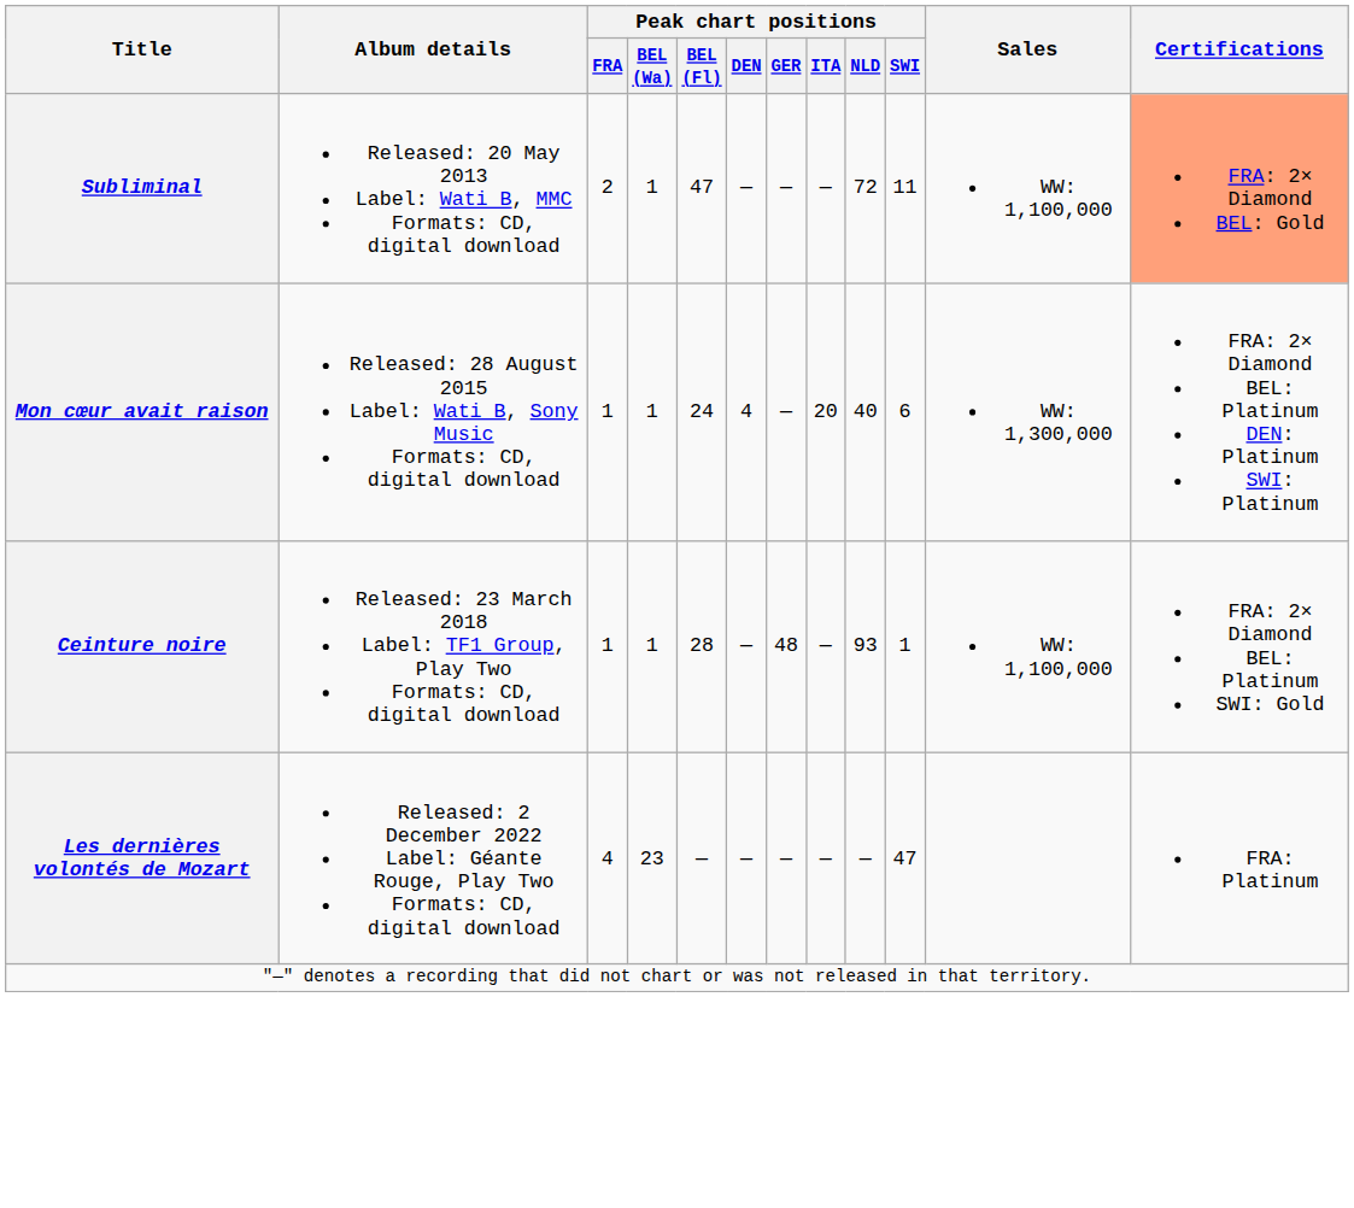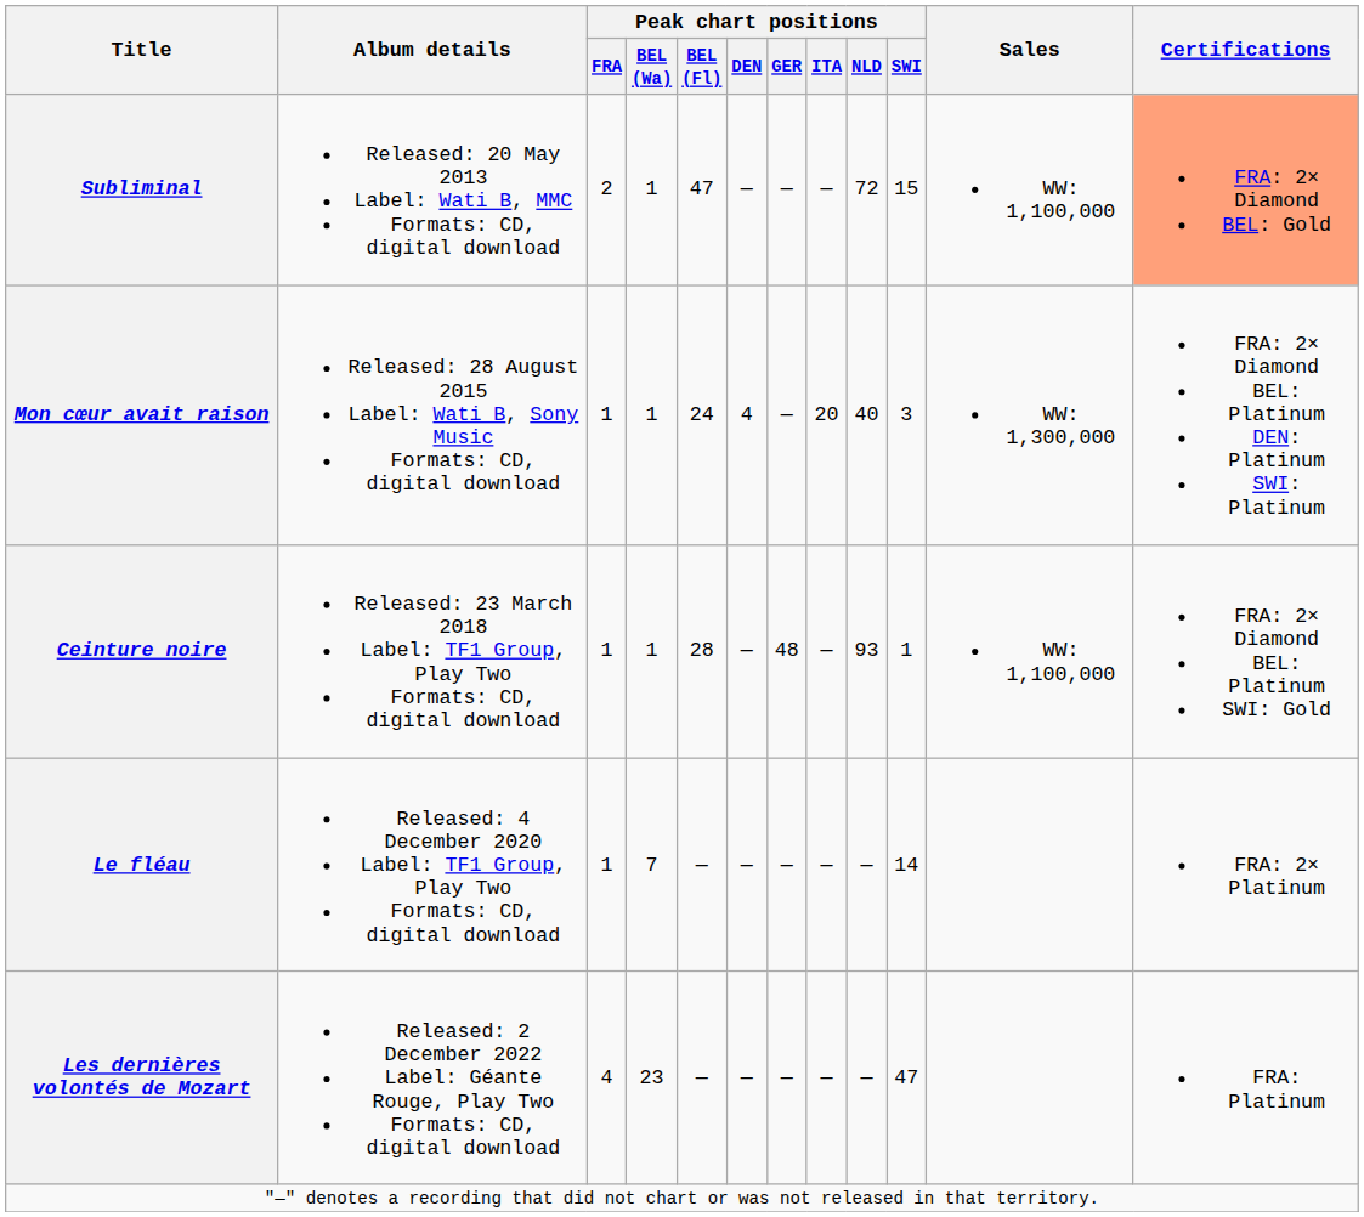 <table class="wikitable plainrowheaders" style="text-align:center;">
 <tr>
 <th scope="col" rowspan="2">Title</th>
 <th scope="col" rowspan="2">Album details</th>
 <th scope="col" colspan="8">Peak chart positions</th>
 <th scope="col" rowspan="2">Sales</th>
 <th scope="col" rowspan="2"><a href='#'>Certifications</a></th>
 </tr>
 <tr>
 <th scope="col"><small><a href='#'>FRA</a></small><br></th>
 <th scope="col"><small><a href='#'>BEL<br>(Wa)</a></small><br></th>
 <th scope="col"><small><a href='#'>BEL<br>(Fl)</a></small><br></th>
 <th scope="col"><small><a href='#'>DEN</a></small><br></th>
 <th scope="col"><small><a href='#'>GER</a><br></small></th>
 <th scope="col"><small><a href='#'>ITA</a></small><br></th>
 <th scope="col"><small><a href='#'>NLD</a></small><br></th>
 <th scope="col"><small><a href='#'>SWI</a></small><br></th>
 </tr>
 <tr>
 <th scope="row"><em><a href='#'>Subliminal</a></em></th>
 <td><br><ul><li>Released: 20 May 2013</li><li>Label: <a href='#'>Wati B</a>, <a href='#'>MMC</a> </li><li>Formats: CD, digital download</li></ul></td>
 <td>2</td>
 <td>1</td>
 <td>47</td>
 <td>—</td>
 <td>—</td>
 <td>—</td>
 <td>72</td>
-<td>11</td>
+<td>15</td>
 <td><br><ul><li>WW: 1,100,000</li></ul></td>
 <td style="background: lightsalmon;"><br><ul><li><a href='#'>FRA</a>: 2× Diamond</li><li><a href='#'>BEL</a>: Gold</li></ul></td>
 </tr>
 <tr>
 <th scope="row"><em><a href='#'>Mon cœur avait raison</a></em></th>
 <td><br><ul><li>Released: 28 August 2015</li><li>Label: <a href='#'>Wati B</a>, <a href='#'>Sony Music</a></li><li>Formats: CD, digital download</li></ul></td>
 <td>1</td>
 <td>1</td>
 <td>24</td>
 <td>4</td>
 <td>—</td>
 <td>20</td>
 <td>40</td>
-<td>6</td>
+<td>3</td>
 <td><br><ul><li>WW: 1,300,000</li></ul></td>
 <td><br><ul><li>FRA: 2× Diamond</li><li>BEL: Platinum</li><li><a href='#'>DEN</a>: Platinum</li><li><a href='#'>SWI</a>: Platinum</li></ul></td>
 </tr>
 <tr>
 <th scope="row"><em><a href='#'>Ceinture noire</a></em></th>
 <td><br><ul><li>Released: 23 March 2018</li><li>Label: <a href='#'>TF1 Group</a>, Play Two</li><li>Formats: CD, digital download</li></ul></td>
 <td>1</td>
 <td>1</td>
 <td>28</td>
 <td>—</td>
 <td>48</td>
 <td>—</td>
 <td>93</td>
 <td>1</td>
 <td><br><ul><li>WW: 1,100,000</li></ul></td>
 <td><br><ul><li>FRA: 2× Diamond</li><li>BEL: Platinum</li><li>SWI: Gold</li></ul></td>
+</tr>
+<tr>
+<th scope="row"><em><a href='#'>Le fléau</a></em></th>
+<td><br><ul><li>Released: 4 December 2020</li><li>Label: <a href='#'>TF1 Group</a>, Play Two</li><li>Formats: CD, digital download</li></ul></td>
+<td>1</td>
+<td>7</td>
+<td>—</td>
+<td>—</td>
+<td>—</td>
+<td>—</td>
+<td>—</td>
+<td>14</td>
+<td></td>
+<td><br><ul><li>FRA: 2× Platinum</li></ul></td>
 </tr>
 <tr>
 <th scope="row"><em><a href='#'>Les dernières volontés de Mozart</a></em></th>
 <td><br><ul><li>Released: 2 December 2022</li><li>Label: Géante Rouge, Play Two</li><li>Formats: CD, digital download</li></ul></td>
 <td>4</td>
 <td>23</td>
 <td>—</td>
 <td>—</td>
 <td>—</td>
 <td>—</td>
 <td>—</td>
 <td>47</td>
 <td></td>
 <td><br><ul><li>FRA: Platinum</li></ul></td>
 </tr>
 <tr>
 <td colspan="12" style="font-size:85%">"—" denotes a recording that did not chart or was not released in that territory.</td>
 </tr>
 </table>
